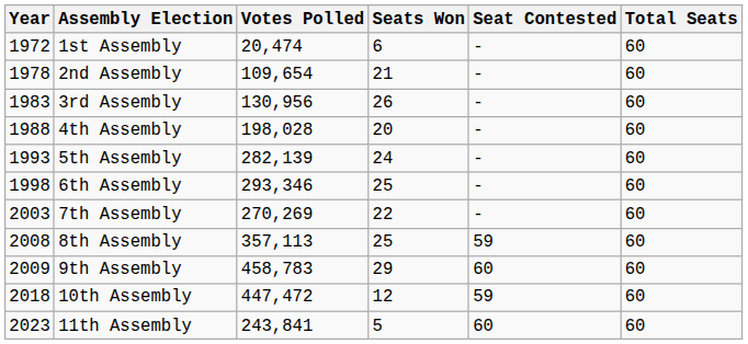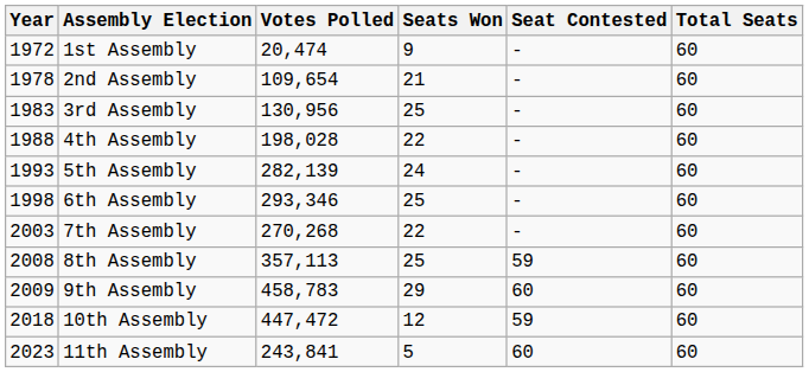 <table class="wikitable">
 <tr>
 <th>Year</th>
 <th>Assembly Election</th>
 <th>Votes Polled</th>
 <th>Seats Won</th>
 <th>Seat Contested</th>
 <th>Total Seats</th>
 </tr>
 <tr>
 <td>1972</td>
 <td>1st Assembly</td>
 <td>20,474</td>
-<td>6</td>
+<td>9</td>
 <td>-</td>
 <td>60</td>
 </tr>
 <tr>
 <td>1978</td>
 <td>2nd Assembly</td>
 <td>109,654</td>
 <td>21</td>
 <td>-</td>
 <td>60</td>
 </tr>
 <tr>
 <td>1983</td>
 <td>3rd Assembly</td>
 <td>130,956</td>
-<td>26</td>
+<td>25</td>
 <td>-</td>
 <td>60</td>
 </tr>
 <tr>
 <td>1988</td>
 <td>4th Assembly</td>
 <td>198,028</td>
-<td>20</td>
+<td>22</td>
 <td>-</td>
 <td>60</td>
 </tr>
 <tr>
 <td>1993</td>
 <td>5th Assembly</td>
 <td>282,139</td>
 <td>24</td>
 <td>-</td>
 <td>60</td>
 </tr>
 <tr>
 <td>1998</td>
 <td>6th Assembly</td>
 <td>293,346</td>
 <td>25</td>
 <td>-</td>
 <td>60</td>
 </tr>
 <tr>
 <td>2003</td>
 <td>7th Assembly</td>
-<td>270,269</td>
+<td>270,268</td>
 <td>22</td>
 <td>-</td>
 <td>60</td>
 </tr>
 <tr>
 <td>2008</td>
 <td>8th Assembly</td>
 <td>357,113</td>
 <td>25</td>
 <td>59</td>
 <td>60</td>
 </tr>
 <tr>
 <td>2009</td>
 <td>9th Assembly</td>
 <td>458,783</td>
 <td>29</td>
 <td>60</td>
 <td>60</td>
 </tr>
 <tr>
 <td>2018</td>
 <td>10th Assembly</td>
 <td>447,472</td>
 <td>12</td>
 <td>59</td>
 <td>60</td>
 </tr>
 <tr>
 <td>2023</td>
 <td>11th Assembly</td>
 <td>243,841</td>
 <td>5</td>
 <td>60</td>
 <td>60</td>
 </tr>
 </table>
